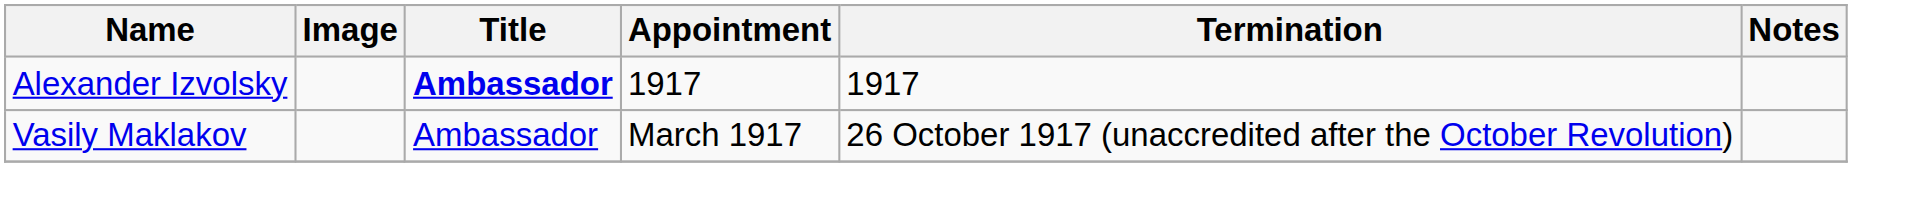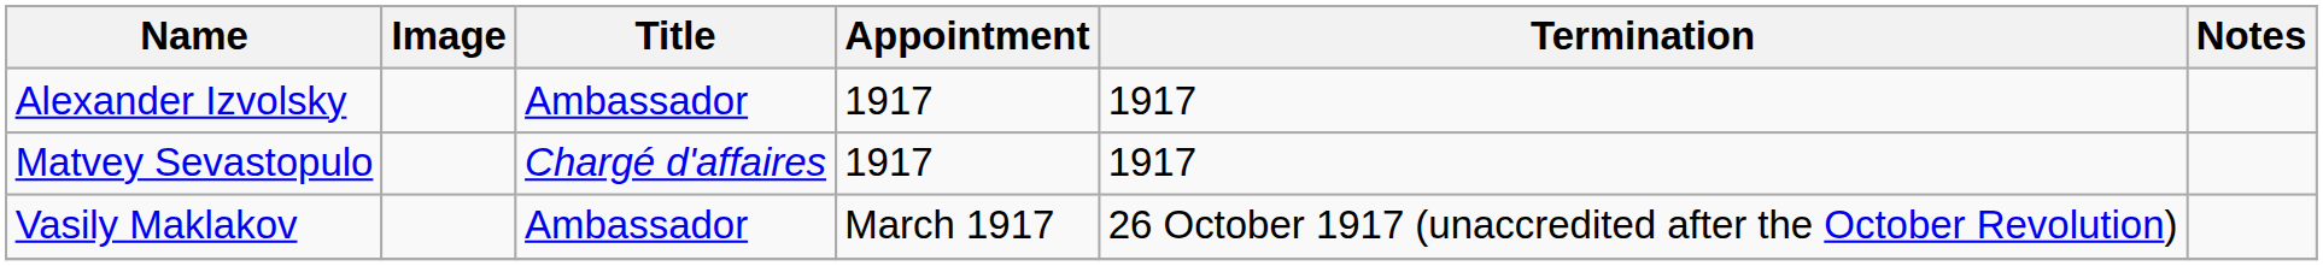 <table class="wikitable">
 <tr valign="middle">
 <th>Name</th>
 <th>Image</th>
 <th>Title</th>
 <th>Appointment</th>
 <th>Termination</th>
 <th>Notes</th>
 </tr>
 <tr>
 <td><a href='#'>Alexander Izvolsky</a></td>
 <td></td>
-<td><strong><a href='#'>Ambassador</a></strong></td>
+<td><a href='#'>Ambassador</a></td>
+<td>1917</td>
+<td>1917</td>
+<td></td>
+</tr>
+<tr>
+<td><a href='#'>Matvey Sevastopulo</a></td>
+<td></td>
+<td><em><a href='#'>Chargé d'affaires</a></em></td>
 <td>1917</td>
 <td>1917</td>
 <td></td>
 </tr>
 <tr>
 <td><a href='#'>Vasily Maklakov</a></td>
 <td></td>
 <td><a href='#'>Ambassador</a></td>
 <td>March 1917</td>
 <td>26 October 1917 (unaccredited after the <a href='#'>October Revolution</a>)</td>
 <td></td>
 </tr>
 <tr>
 </tr>
 </table>
